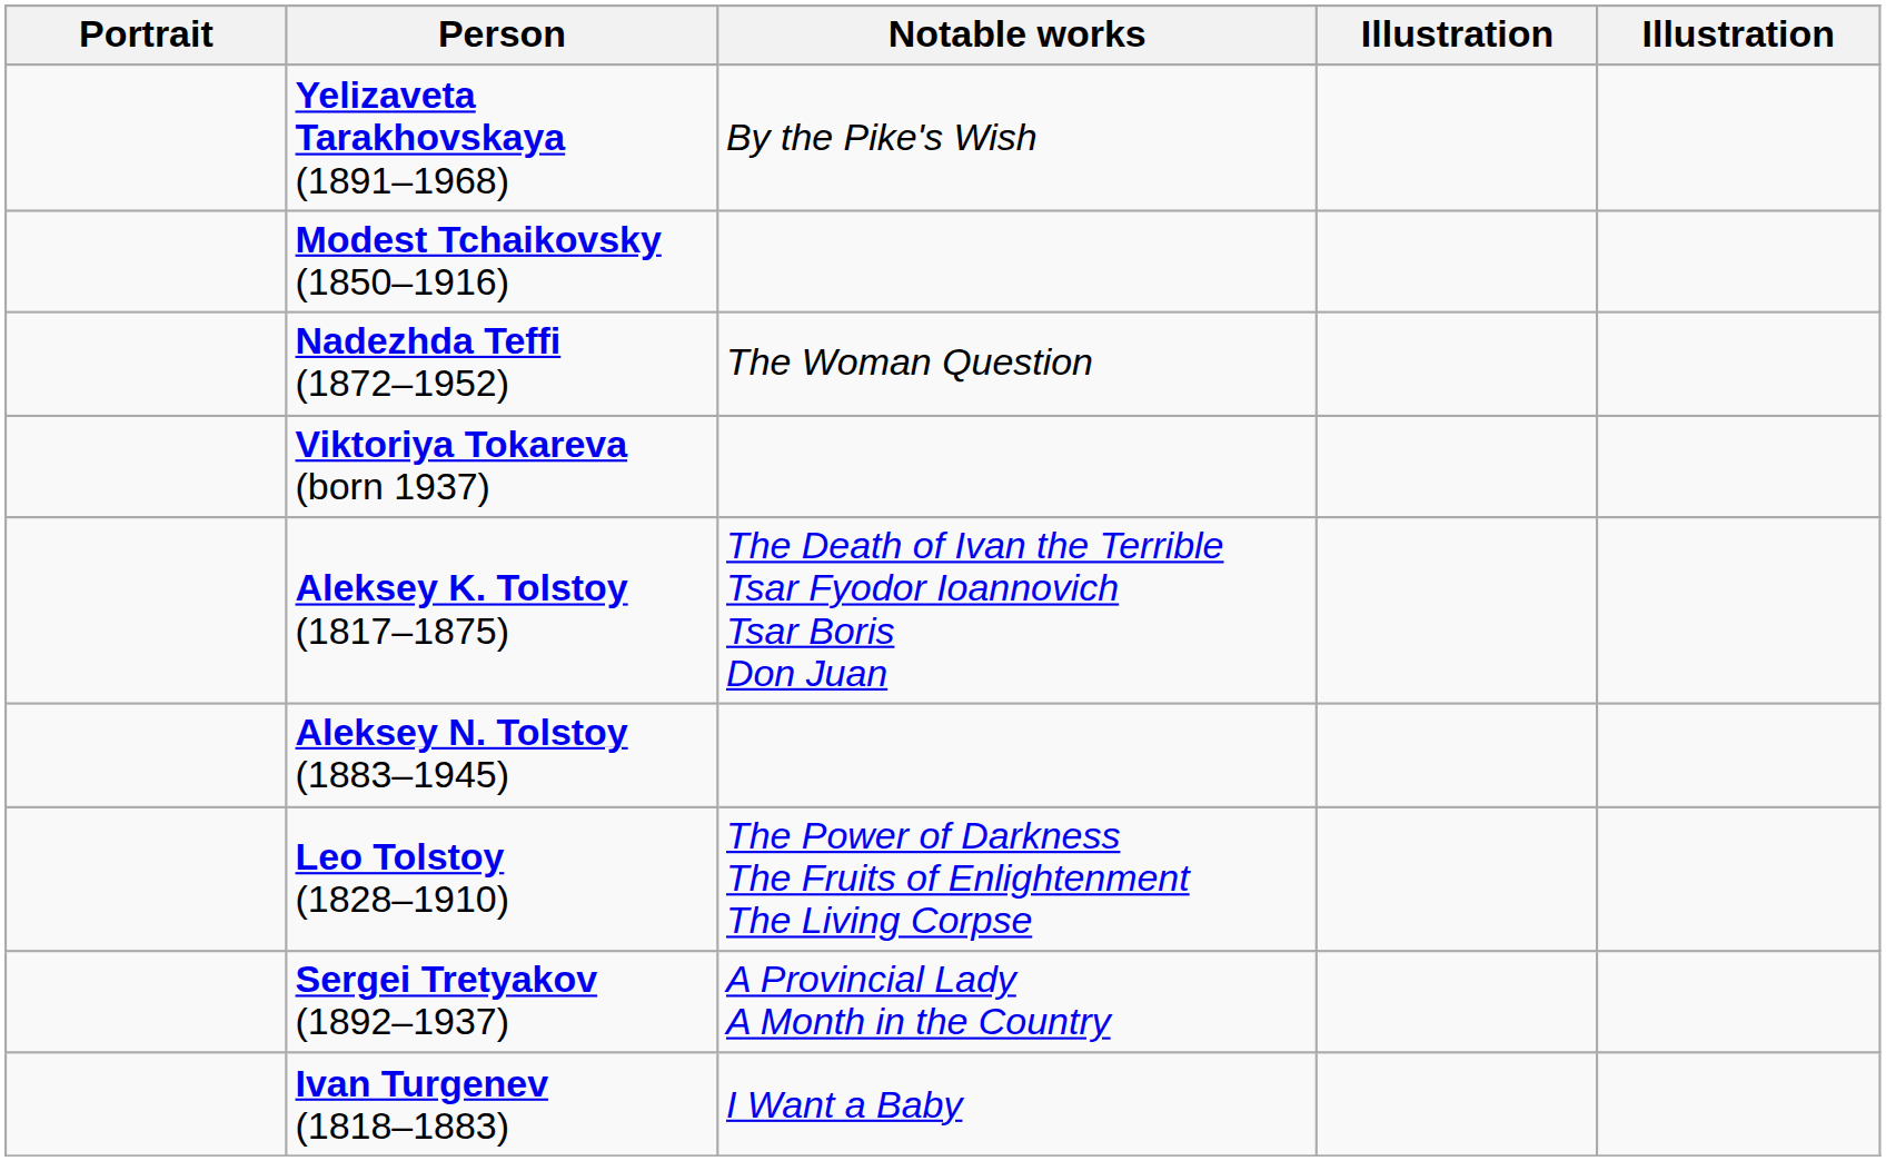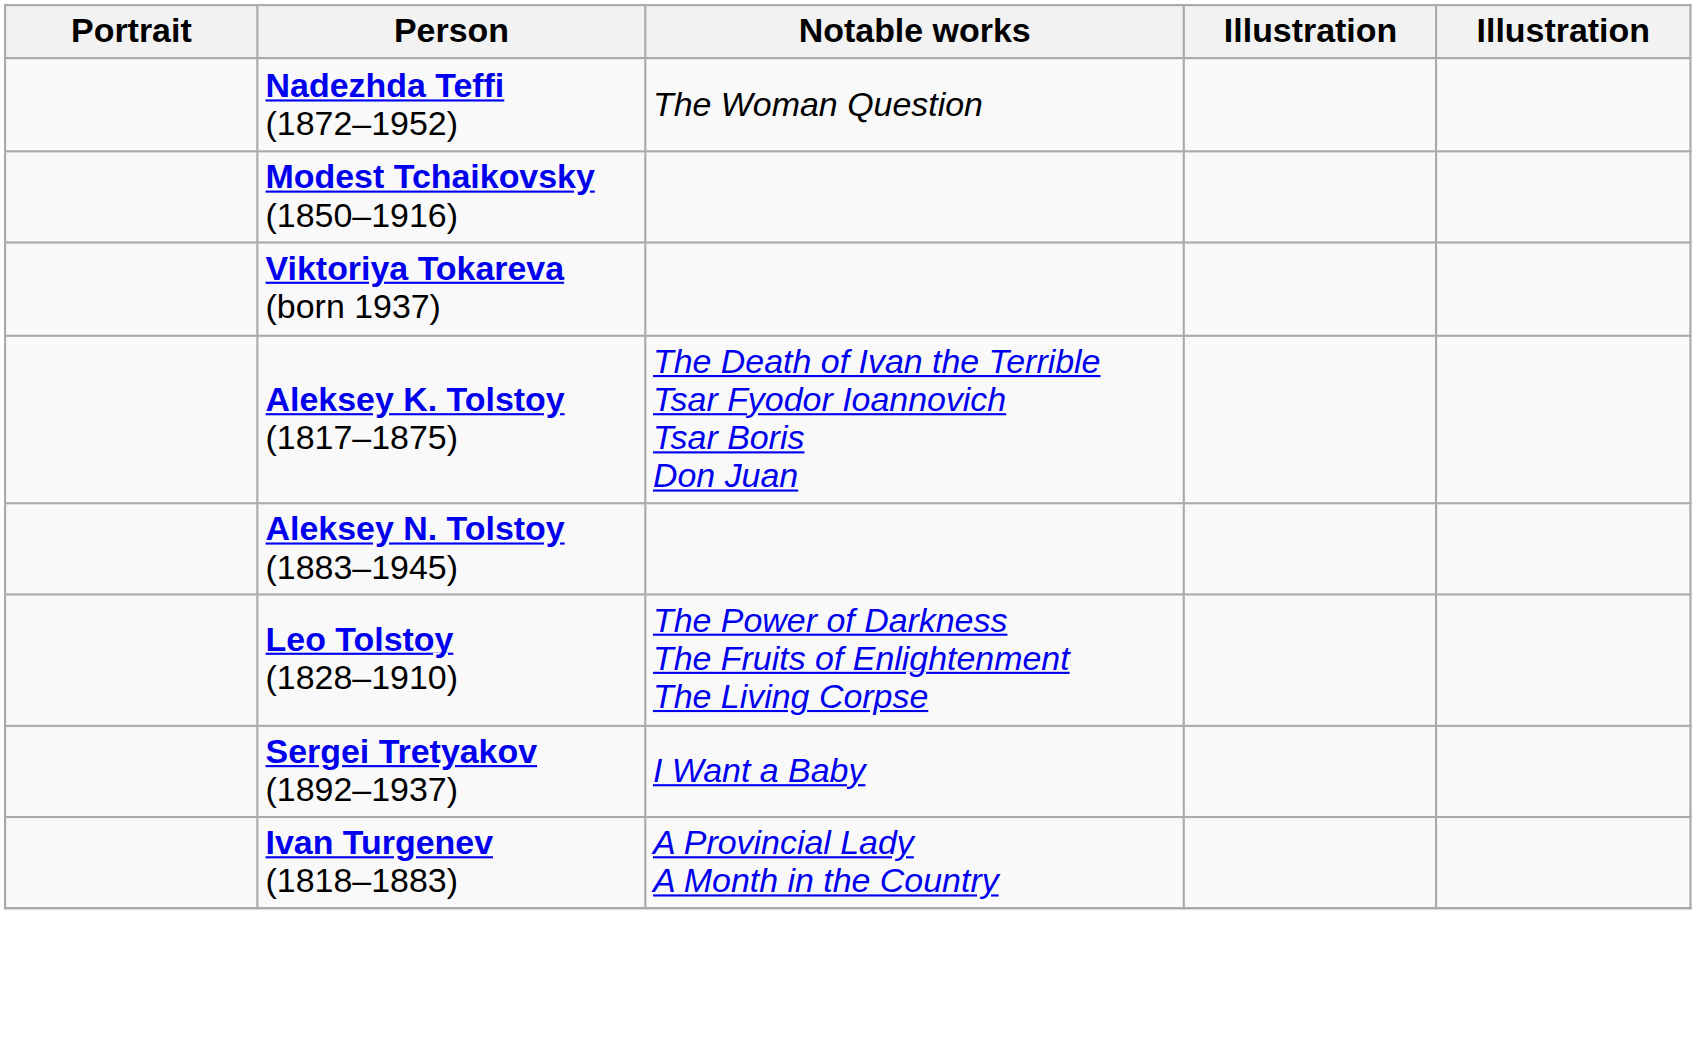 <table class="wikitable" style="width:90%;">
 <tr bgcolor="#cccccc">
 <th width=15%>Portrait</th>
 <th width=23%>Person</th>
 <th width=32%>Notable works</th>
 <th width=15%>Illustration</th>
 <th width=15%>Illustration</th>
 </tr>
 <tr>
 <td align=center></td>
-<td><strong><a href='#'>Yelizaveta Tarakhovskaya</a></strong><br>(1891–1968)</td>
-<td><em>By the Pike's Wish</em></td>
+<td><strong><a href='#'>Nadezhda Teffi</a></strong><br>(1872–1952)</td>
+<td><em>The Woman Question</em></td>
 <td align=center></td>
 <td align=center></td>
 </tr>
 <tr>
 <td align=center></td>
 <td><strong><a href='#'>Modest Tchaikovsky</a></strong><br>(1850–1916)</td>
 <td></td>
-<td align=center></td>
-<td align=center></td>
-</tr>
-<tr>
-<td align=center></td>
-<td><strong><a href='#'>Nadezhda Teffi</a></strong><br>(1872–1952)</td>
-<td><em>The Woman Question</em></td>
 <td align=center></td>
 <td align=center></td>
 </tr>
 <tr>
 <td align=center></td>
 <td><strong><a href='#'>Viktoriya Tokareva</a></strong><br>(born 1937)</td>
 <td></td>
 <td align=center></td>
 <td align=center></td>
 </tr>
 <tr>
 <td align=center></td>
 <td><strong><a href='#'>Aleksey K. Tolstoy</a></strong><br>(1817–1875)</td>
 <td><em><a href='#'>The Death of Ivan the Terrible</a></em><br><em><a href='#'>Tsar Fyodor Ioannovich</a></em><br><em><a href='#'>Tsar Boris</a></em><br><em><a href='#'>Don Juan</a></em></td>
 <td align=center></td>
 <td align=center></td>
 </tr>
 <tr>
 <td align=center></td>
 <td><strong><a href='#'>Aleksey N. Tolstoy</a></strong><br>(1883–1945)</td>
 <td></td>
 <td align=center></td>
 <td align=center></td>
 </tr>
 <tr>
 <td align=center></td>
 <td><strong><a href='#'>Leo Tolstoy</a></strong><br>(1828–1910)</td>
 <td><em><a href='#'>The Power of Darkness</a></em><br><em><a href='#'>The Fruits of Enlightenment</a></em><br><em><a href='#'>The Living Corpse</a></em></td>
 <td align=center></td>
 <td align=center></td>
 </tr>
 <tr>
 <td align=center></td>
 <td><strong><a href='#'>Sergei Tretyakov</a></strong><br>(1892–1937)</td>
-<td><em><a href='#'>A Provincial Lady</a></em><br><em><a href='#'>A Month in the Country</a></em></td>
+<td><em><a href='#'>I Want a Baby</a></em></td>
 <td align=center></td>
 <td align=center></td>
 </tr>
 <tr>
 <td align=center></td>
 <td><strong><a href='#'>Ivan Turgenev</a></strong><br>(1818–1883)</td>
-<td><em><a href='#'>I Want a Baby</a></em></td>
+<td><em><a href='#'>A Provincial Lady</a></em><br><em><a href='#'>A Month in the Country</a></em></td>
 <td align=center></td>
 <td align=center></td>
 </tr>
 <tr>
 </tr>
 </table>
